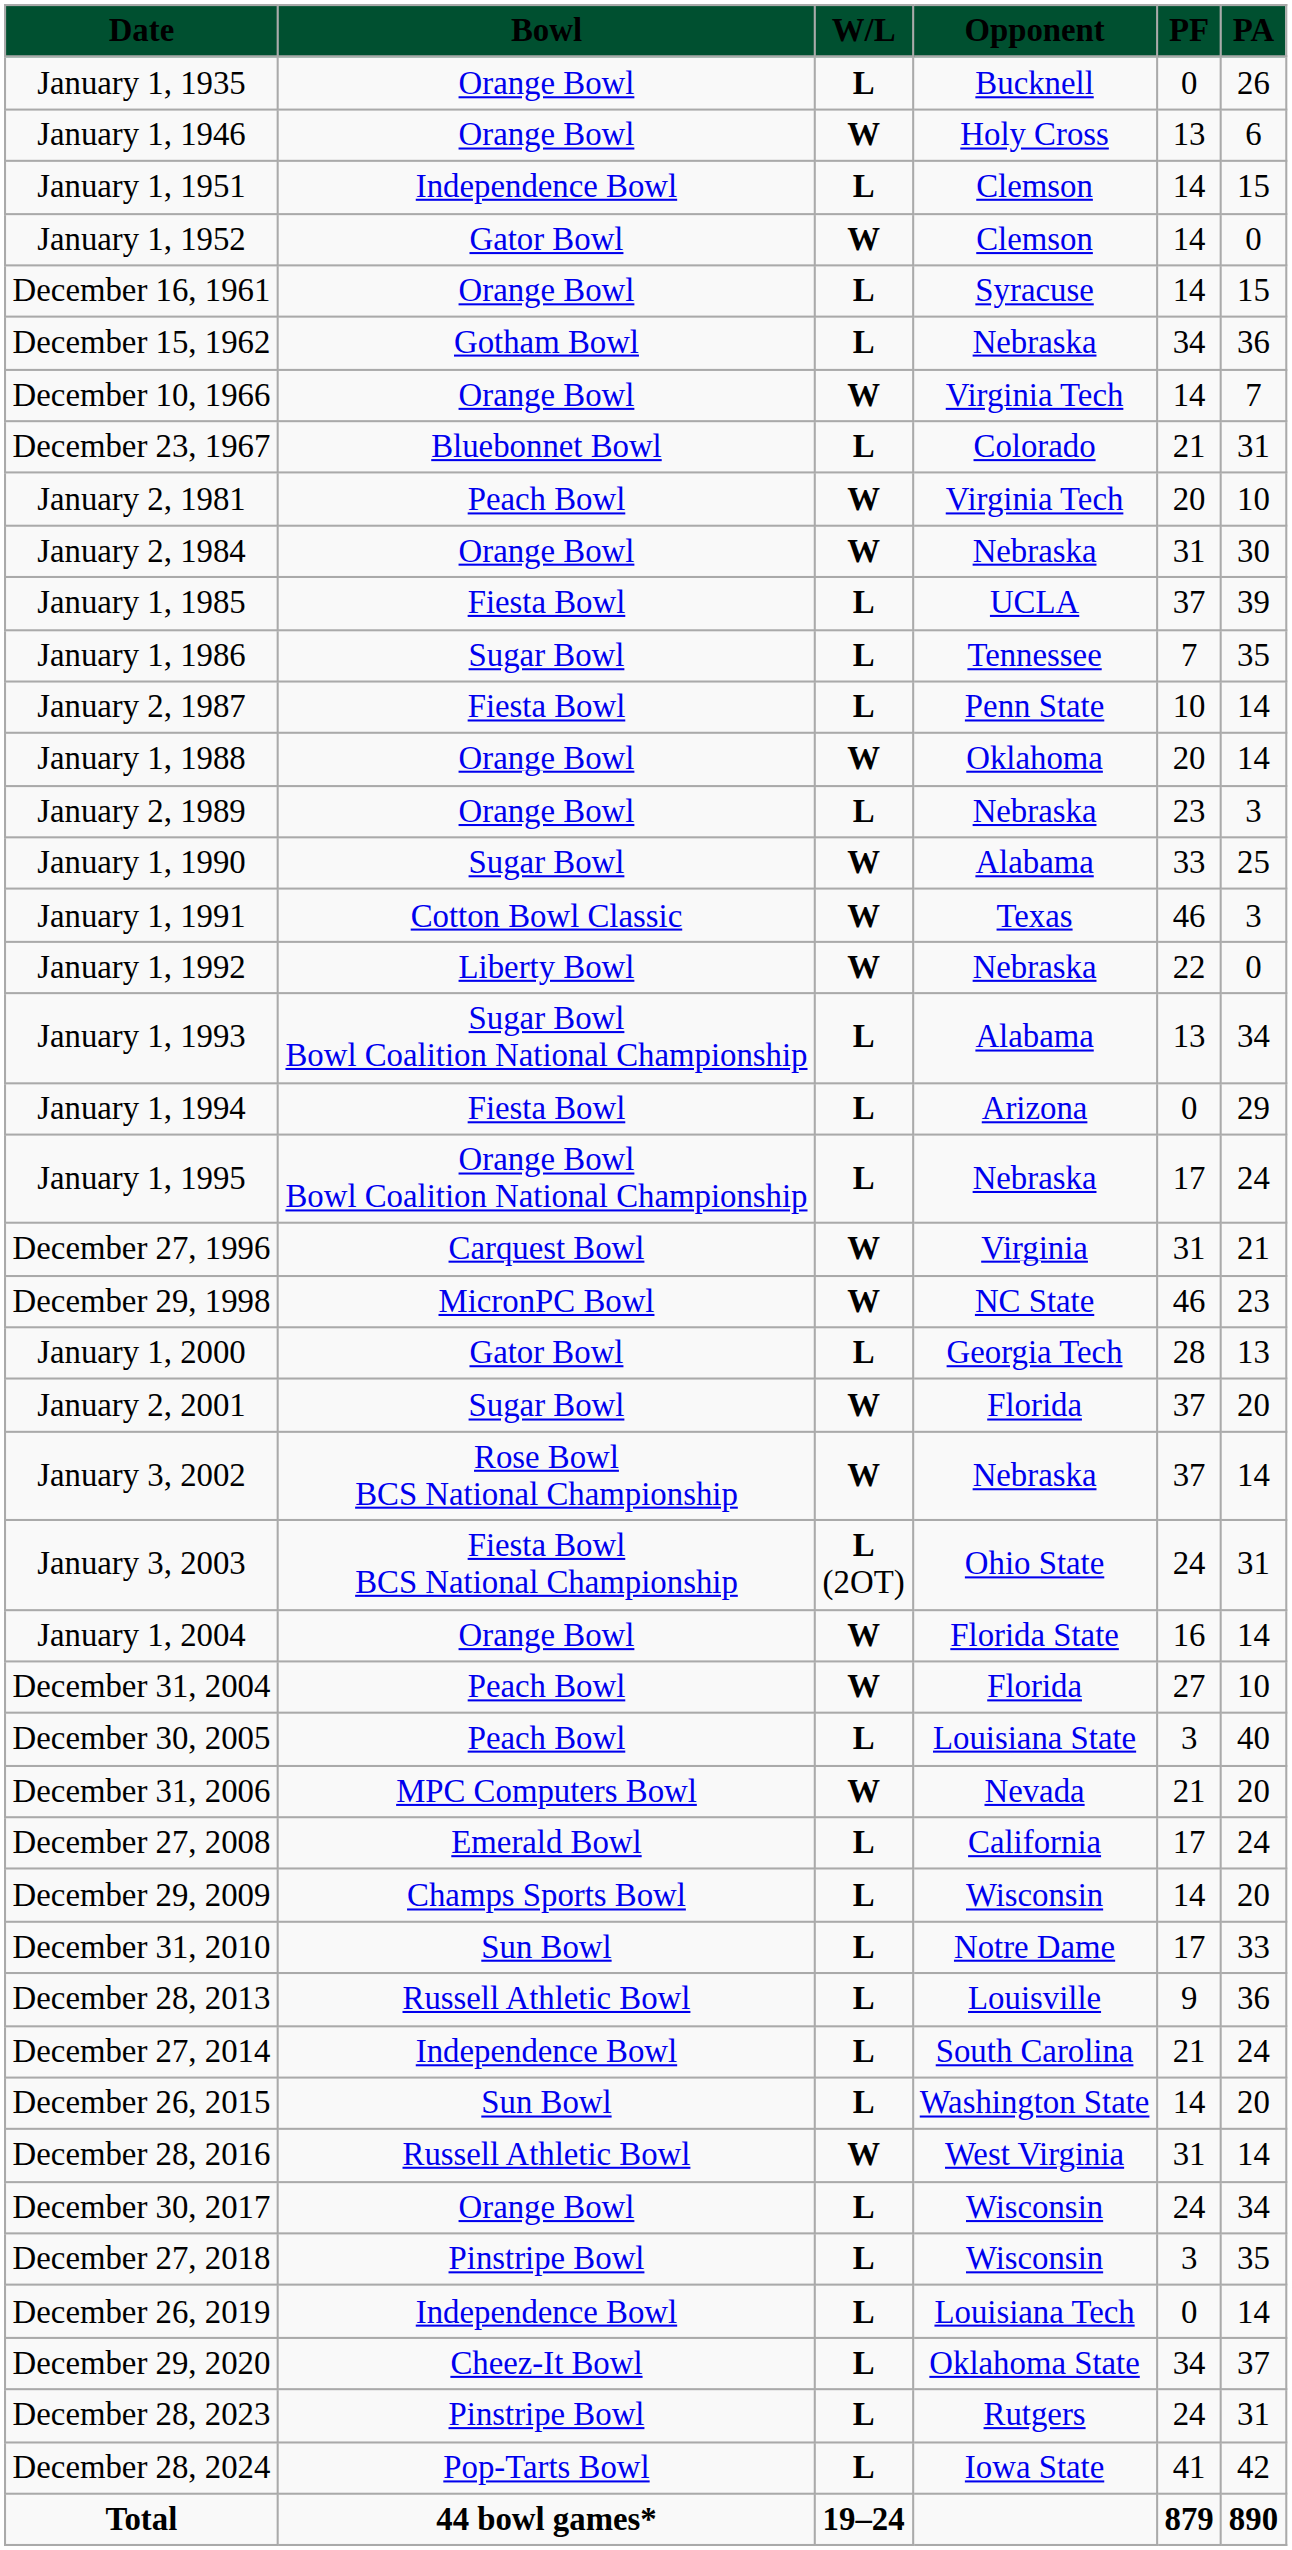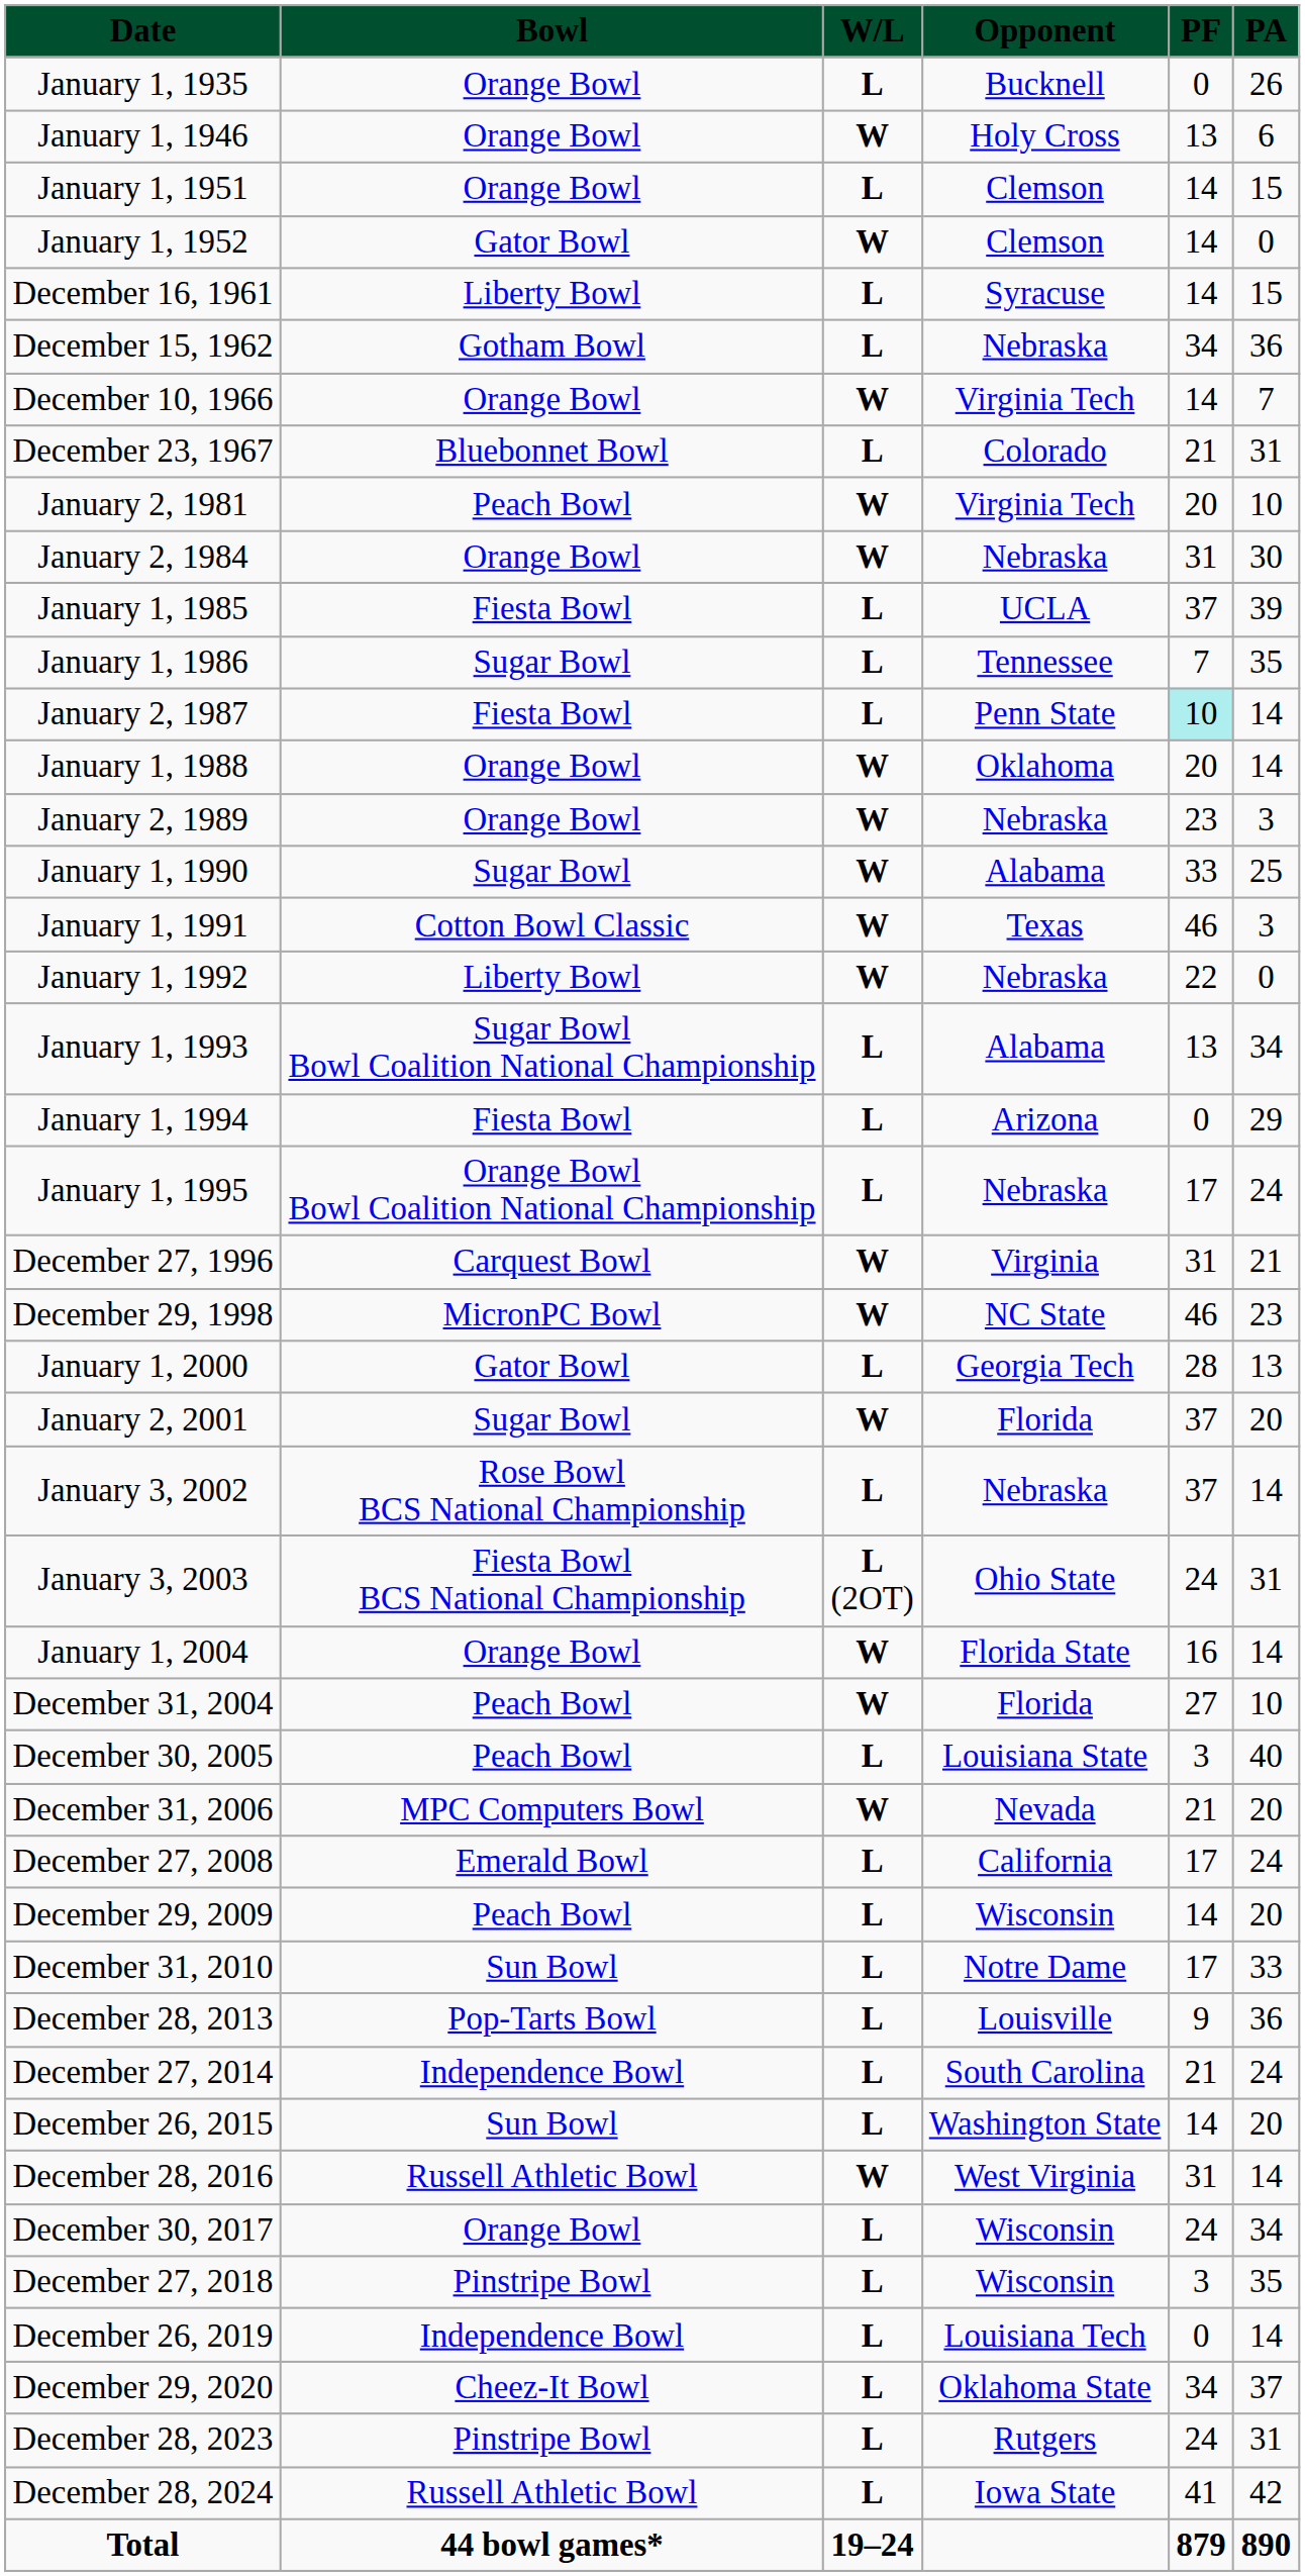 <table class="wikitable">
 <tr style="background:#005030; text-align:center;">
 <td><span><strong>Date</strong></span></td>
 <td><span><strong>Bowl</strong></span></td>
 <td><span><strong>W/L</strong></span></td>
 <td><span><strong>Opponent</strong></span></td>
 <td><span><strong>PF</strong></span></td>
 <td><span><strong>PA</strong></span></td>
 </tr>
 <tr align=center>
 <td>January 1, 1935</td>
 <td><a href='#'>Orange Bowl</a></td>
 <td><strong>L</strong></td>
 <td><a href='#'>Bucknell</a></td>
 <td>0</td>
 <td>26</td>
 </tr>
 <tr align=center>
 <td>January 1, 1946</td>
 <td><a href='#'>Orange Bowl</a></td>
 <td><strong>W</strong></td>
 <td><a href='#'>Holy Cross</a></td>
 <td>13</td>
 <td>6</td>
 </tr>
 <tr align=center>
 <td>January 1, 1951</td>
-<td><a href='#'>Independence Bowl</a></td>
+<td><a href='#'>Orange Bowl</a></td>
 <td><strong>L</strong></td>
 <td><a href='#'>Clemson</a></td>
 <td>14</td>
 <td>15</td>
 </tr>
 <tr align=center>
 <td>January 1, 1952</td>
 <td><a href='#'>Gator Bowl</a></td>
 <td><strong>W</strong></td>
 <td><a href='#'>Clemson</a></td>
 <td>14</td>
 <td>0</td>
 </tr>
 <tr align=center>
 <td>December 16, 1961</td>
-<td><a href='#'>Orange Bowl</a></td>
+<td><a href='#'>Liberty Bowl</a></td>
 <td><strong>L</strong></td>
 <td><a href='#'>Syracuse</a></td>
 <td>14</td>
 <td>15</td>
 </tr>
 <tr align=center>
 <td>December 15, 1962</td>
 <td><a href='#'>Gotham Bowl</a></td>
 <td><strong>L</strong></td>
 <td><a href='#'>Nebraska</a></td>
 <td>34</td>
 <td>36</td>
 </tr>
 <tr align=center>
 <td>December 10, 1966</td>
 <td><a href='#'>Orange Bowl</a><br></td>
 <td><strong>W</strong></td>
 <td><a href='#'>Virginia Tech</a></td>
 <td>14</td>
 <td>7</td>
 </tr>
 <tr align=center>
 <td>December 23, 1967</td>
 <td><a href='#'>Bluebonnet Bowl</a></td>
 <td><strong>L</strong></td>
 <td><a href='#'>Colorado</a></td>
 <td>21</td>
 <td>31</td>
 </tr>
 <tr align=center>
 <td>January 2, 1981</td>
 <td><a href='#'>Peach Bowl</a></td>
 <td><strong>W</strong></td>
 <td><a href='#'>Virginia Tech</a></td>
 <td>20</td>
 <td>10</td>
 </tr>
 <tr align=center>
 <td>January 2, 1984</td>
 <td><a href='#'>Orange Bowl</a><br></td>
 <td><strong>W</strong></td>
 <td><a href='#'>Nebraska</a></td>
 <td>31</td>
 <td>30</td>
 </tr>
 <tr align=center>
 <td>January 1, 1985</td>
 <td><a href='#'>Fiesta Bowl</a></td>
 <td><strong>L</strong></td>
 <td><a href='#'>UCLA</a></td>
 <td>37</td>
 <td>39</td>
 </tr>
 <tr align=center>
 <td>January 1, 1986</td>
 <td><a href='#'>Sugar Bowl</a></td>
 <td><strong>L</strong></td>
 <td><a href='#'>Tennessee</a></td>
 <td>7</td>
 <td>35</td>
 </tr>
 <tr align=center>
 <td>January 2, 1987</td>
 <td><a href='#'>Fiesta Bowl</a><br></td>
 <td><strong>L</strong></td>
 <td><a href='#'>Penn State</a></td>
-<td>10</td>
+<td style="background: paleturquoise;">10</td>
 <td>14</td>
 </tr>
 <tr align=center>
 <td>January 1, 1988</td>
 <td><a href='#'>Orange Bowl</a><br></td>
 <td><strong>W</strong></td>
 <td><a href='#'>Oklahoma</a></td>
 <td>20</td>
 <td>14</td>
 </tr>
 <tr align=center>
 <td>January 2, 1989</td>
 <td><a href='#'>Orange Bowl</a></td>
-<td><strong>L</strong></td>
+<td><strong>W</strong></td>
 <td><a href='#'>Nebraska</a></td>
 <td>23</td>
 <td>3</td>
 </tr>
 <tr align=center>
 <td>January 1, 1990</td>
 <td><a href='#'>Sugar Bowl</a><br></td>
 <td><strong>W</strong></td>
 <td><a href='#'>Alabama</a></td>
 <td>33</td>
 <td>25</td>
 </tr>
 <tr align=center>
 <td>January 1, 1991</td>
 <td><a href='#'>Cotton Bowl Classic</a></td>
 <td><strong>W</strong></td>
 <td><a href='#'>Texas</a></td>
 <td>46</td>
 <td>3</td>
 </tr>
 <tr align=center>
 <td>January 1, 1992</td>
 <td><a href='#'>Liberty Bowl</a></td>
 <td><strong>W</strong></td>
 <td><a href='#'>Nebraska</a></td>
 <td>22</td>
 <td>0</td>
 </tr>
 <tr align=center>
 <td>January 1, 1993</td>
 <td><a href='#'>Sugar Bowl</a><br><a href='#'>Bowl Coalition National Championship</a></td>
 <td><strong>L</strong></td>
 <td><a href='#'>Alabama</a></td>
 <td>13</td>
 <td>34</td>
 </tr>
 <tr align=center>
 <td>January 1, 1994</td>
 <td><a href='#'>Fiesta Bowl</a></td>
 <td><strong>L</strong></td>
 <td><a href='#'>Arizona</a></td>
 <td>0</td>
 <td>29</td>
 </tr>
 <tr align=center>
 <td>January 1, 1995</td>
 <td><a href='#'>Orange Bowl</a><br><a href='#'>Bowl Coalition National Championship</a></td>
 <td><strong>L</strong></td>
 <td><a href='#'>Nebraska</a></td>
 <td>17</td>
 <td>24</td>
 </tr>
 <tr align=center>
 <td>December 27, 1996</td>
 <td><a href='#'>Carquest Bowl</a></td>
 <td><strong>W</strong></td>
 <td><a href='#'>Virginia</a></td>
 <td>31</td>
 <td>21</td>
 </tr>
 <tr align=center>
 <td>December 29, 1998</td>
 <td><a href='#'>MicronPC Bowl</a></td>
 <td><strong>W</strong></td>
 <td><a href='#'>NC State</a></td>
 <td>46</td>
 <td>23</td>
 </tr>
 <tr align=center>
 <td>January 1, 2000</td>
 <td><a href='#'>Gator Bowl</a></td>
 <td><strong>L</strong></td>
 <td><a href='#'>Georgia Tech</a></td>
 <td>28</td>
 <td>13</td>
 </tr>
 <tr align=center>
 <td>January 2, 2001</td>
 <td><a href='#'>Sugar Bowl</a></td>
 <td><strong>W</strong></td>
 <td><a href='#'>Florida</a></td>
 <td>37</td>
 <td>20</td>
 </tr>
 <tr align=center>
 <td>January 3, 2002</td>
 <td><a href='#'>Rose Bowl</a><br><a href='#'>BCS National Championship</a></td>
-<td><strong>W</strong></td>
+<td><strong>L</strong></td>
 <td><a href='#'>Nebraska</a></td>
 <td>37</td>
 <td>14</td>
 </tr>
 <tr align=center>
 <td>January 3, 2003</td>
 <td><a href='#'>Fiesta Bowl</a><br><a href='#'>BCS National Championship</a></td>
 <td><strong>L</strong><br>(2OT)</td>
 <td><a href='#'>Ohio State</a></td>
 <td>24</td>
 <td>31</td>
 </tr>
 <tr align=center>
 <td>January 1, 2004</td>
 <td><a href='#'>Orange Bowl</a></td>
 <td><strong>W</strong></td>
 <td><a href='#'>Florida State</a></td>
 <td>16</td>
 <td>14</td>
 </tr>
 <tr align=center>
 <td>December 31, 2004</td>
 <td><a href='#'>Peach Bowl</a></td>
 <td><strong>W</strong></td>
 <td><a href='#'>Florida</a></td>
 <td>27</td>
 <td>10</td>
 </tr>
 <tr align=center>
 <td>December 30, 2005</td>
 <td><a href='#'>Peach Bowl</a></td>
 <td><strong>L</strong></td>
 <td><a href='#'>Louisiana State</a></td>
 <td>3</td>
 <td>40</td>
 </tr>
 <tr align=center>
 <td>December 31, 2006</td>
 <td><a href='#'>MPC Computers Bowl</a></td>
 <td><strong>W</strong></td>
 <td><a href='#'>Nevada</a></td>
 <td>21</td>
 <td>20</td>
 </tr>
 <tr align=center>
 <td>December 27, 2008</td>
 <td><a href='#'>Emerald Bowl</a></td>
 <td><strong>L</strong></td>
 <td><a href='#'>California</a></td>
 <td>17</td>
 <td>24</td>
 </tr>
 <tr align=center>
 <td>December 29, 2009</td>
-<td><a href='#'>Champs Sports Bowl</a></td>
+<td><a href='#'>Peach Bowl</a></td>
 <td><strong>L</strong></td>
 <td><a href='#'>Wisconsin</a></td>
 <td>14</td>
 <td>20</td>
 </tr>
 <tr align=center>
 <td>December 31, 2010</td>
 <td><a href='#'>Sun Bowl</a></td>
 <td><strong>L</strong></td>
 <td><a href='#'>Notre Dame</a></td>
 <td>17</td>
 <td>33</td>
 </tr>
 <tr align=center>
 <td>December 28, 2013</td>
-<td><a href='#'>Russell Athletic Bowl</a></td>
+<td><a href='#'>Pop-Tarts Bowl</a></td>
 <td><strong>L</strong></td>
 <td><a href='#'>Louisville</a></td>
 <td>9</td>
 <td>36</td>
 </tr>
 <tr align=center>
 <td>December 27, 2014</td>
 <td><a href='#'>Independence Bowl</a></td>
 <td><strong>L</strong></td>
 <td><a href='#'>South Carolina</a></td>
 <td>21</td>
 <td>24</td>
 </tr>
 <tr align=center>
 <td>December 26, 2015</td>
 <td><a href='#'>Sun Bowl</a></td>
 <td><strong>L</strong></td>
 <td><a href='#'>Washington State</a></td>
 <td>14</td>
 <td>20</td>
 </tr>
 <tr align=center>
 <td>December 28, 2016</td>
 <td><a href='#'>Russell Athletic Bowl</a></td>
 <td><strong>W</strong></td>
 <td><a href='#'>West Virginia</a></td>
 <td>31</td>
 <td>14</td>
 </tr>
 <tr align=center>
 <td>December 30, 2017</td>
 <td><a href='#'>Orange Bowl</a></td>
 <td><strong>L</strong></td>
 <td><a href='#'>Wisconsin</a></td>
 <td>24</td>
 <td>34</td>
 </tr>
 <tr align=center>
 <td>December 27, 2018</td>
 <td><a href='#'>Pinstripe Bowl</a></td>
 <td><strong>L</strong></td>
 <td><a href='#'>Wisconsin</a></td>
 <td>3</td>
 <td>35</td>
 </tr>
 <tr align=center>
 <td>December 26, 2019</td>
 <td><a href='#'>Independence Bowl</a></td>
 <td><strong>L</strong></td>
 <td><a href='#'>Louisiana Tech</a></td>
 <td>0</td>
 <td>14</td>
 </tr>
 <tr align=center>
 <td>December 29, 2020</td>
 <td><a href='#'>Cheez-It Bowl</a></td>
 <td><strong>L</strong></td>
 <td><a href='#'>Oklahoma State</a></td>
 <td>34</td>
 <td>37</td>
 </tr>
 <tr align=center>
 <td>December 28, 2023</td>
 <td><a href='#'>Pinstripe Bowl</a></td>
 <td><strong>L</strong></td>
 <td><a href='#'>Rutgers</a></td>
 <td>24</td>
 <td>31</td>
 </tr>
 <tr align=center>
 <td>December 28, 2024</td>
-<td><a href='#'>Pop-Tarts Bowl</a></td>
+<td><a href='#'>Russell Athletic Bowl</a></td>
 <td><strong>L</strong></td>
 <td><a href='#'>Iowa State</a></td>
 <td>41</td>
 <td>42</td>
 </tr>
 <tr align=center>
 <td><strong>Total</strong></td>
 <td><strong>44 bowl games*</strong></td>
 <td><strong>19–24</strong></td>
 <td></td>
 <td><strong>879</strong></td>
 <td><strong>890</strong></td>
 </tr>
 </table>
